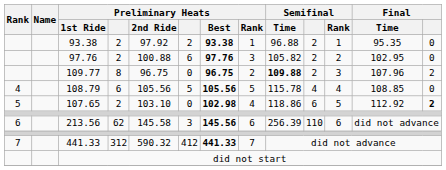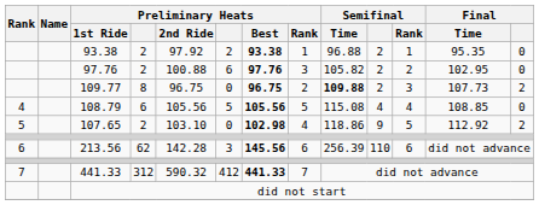 <table class="wikitable" style="text-align:center">
 <tr>
 <th rowspan=2>Rank</th>
 <th rowspan=2>Name</th>
 <th colspan=6>Preliminary Heats</th>
 <th colspan=3>Semifinal</th>
 <th colspan=3>Final</th>
 </tr>
 <tr>
 <th>1st Ride</th>
 <th></th>
 <th>2nd Ride</th>
 <th></th>
 <th>Best</th>
 <th>Rank</th>
 <th>Time</th>
 <th></th>
 <th>Rank</th>
 <th>Time</th>
 <th></th>
 </tr>
 <tr>
 <td></td>
 <td align=left></td>
 <td>93.38</td>
 <td>2</td>
 <td>97.92</td>
 <td>2</td>
 <td><strong>93.38</strong></td>
 <td>1</td>
 <td>96.88</td>
 <td>2</td>
 <td>1</td>
 <td>95.35</td>
 <td>0</td>
 </tr>
 <tr>
 <td></td>
 <td align=left></td>
 <td>97.76</td>
 <td>2</td>
 <td>100.88</td>
 <td>6</td>
 <td><strong>97.76</strong></td>
 <td>3</td>
 <td>105.82</td>
 <td>2</td>
 <td>2</td>
 <td>102.95</td>
 <td>0</td>
 </tr>
 <tr>
 <td></td>
 <td align=left></td>
 <td>109.77</td>
 <td>8</td>
 <td>96.75</td>
 <td>0</td>
 <td><strong>96.75</strong></td>
 <td>2</td>
 <td><strong>109.88</strong></td>
 <td>2</td>
 <td>3</td>
-<td>107.96</td>
+<td>107.73</td>
 <td>2</td>
 </tr>
 <tr>
 <td>4</td>
 <td align=left></td>
 <td>108.79</td>
 <td>6</td>
 <td>105.56</td>
 <td>5</td>
 <td><strong>105.56</strong></td>
 <td>5</td>
-<td>115.78</td>
+<td>115.08</td>
 <td>4</td>
 <td>4</td>
 <td>108.85</td>
 <td>0</td>
 </tr>
 <tr>
 <td>5</td>
 <td align=left></td>
 <td>107.65</td>
 <td>2</td>
 <td>103.10</td>
 <td>0</td>
 <td><strong>102.98</strong></td>
 <td>4</td>
 <td>118.86</td>
-<td>6</td>
+<td>9</td>
 <td>5</td>
 <td>112.92</td>
-<td><strong>2</strong></td>
+<td>2</td>
 </tr>
 <tr bgcolor=lightgray>
 <td colspan=14></td>
 </tr>
 <tr>
 <td>6</td>
 <td align=left></td>
 <td>213.56</td>
 <td>62</td>
-<td>145.58</td>
+<td>142.28</td>
 <td>3</td>
 <td><strong>145.56</strong></td>
 <td>6</td>
 <td>256.39</td>
 <td>110</td>
 <td>6</td>
 <td colspan=3>did not advance</td>
 </tr>
 <tr bgcolor=lightgray>
 <td colspan=14></td>
 </tr>
 <tr>
 <td>7</td>
 <td align=left></td>
 <td>441.33</td>
 <td>312</td>
 <td>590.32</td>
 <td>412</td>
 <td><strong>441.33</strong></td>
 <td>7</td>
 <td colspan=6>did not advance</td>
 </tr>
 <tr>
 <td></td>
 <td align=left></td>
 <td colspan=13>did not start</td>
 </tr>
 <tr>
 </tr>
 </table>
